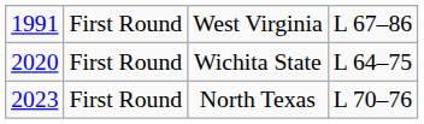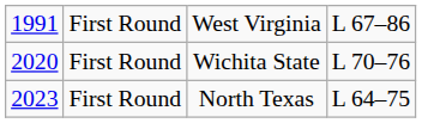 <table class="wikitable">
 <tr align="center">
 <td><a href='#'>1991</a></td>
 <td>First Round</td>
 <td>West Virginia</td>
 <td>L 67–86</td>
 </tr>
 <tr align="center">
 <td><a href='#'>2020</a></td>
 <td>First Round</td>
 <td>Wichita State</td>
-<td>L 64–75</td>
+<td>L 70–76</td>
 </tr>
 <tr align="center">
 <td><a href='#'>2023</a></td>
 <td>First Round</td>
 <td>North Texas</td>
-<td>L 70–76</td>
+<td>L 64–75</td>
 </tr>
 </table>
